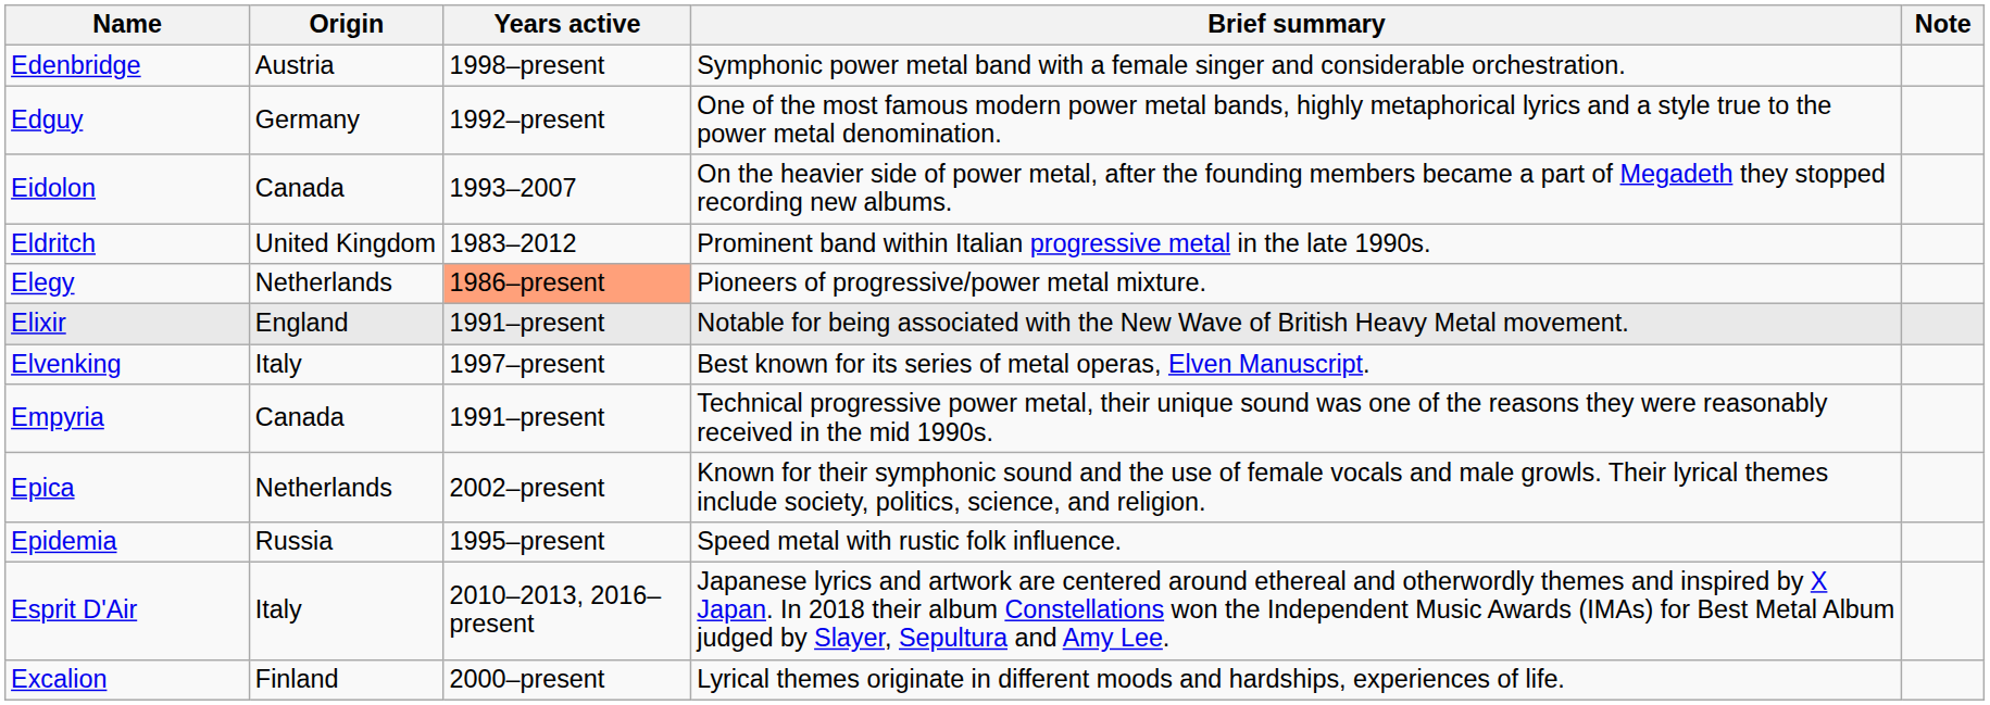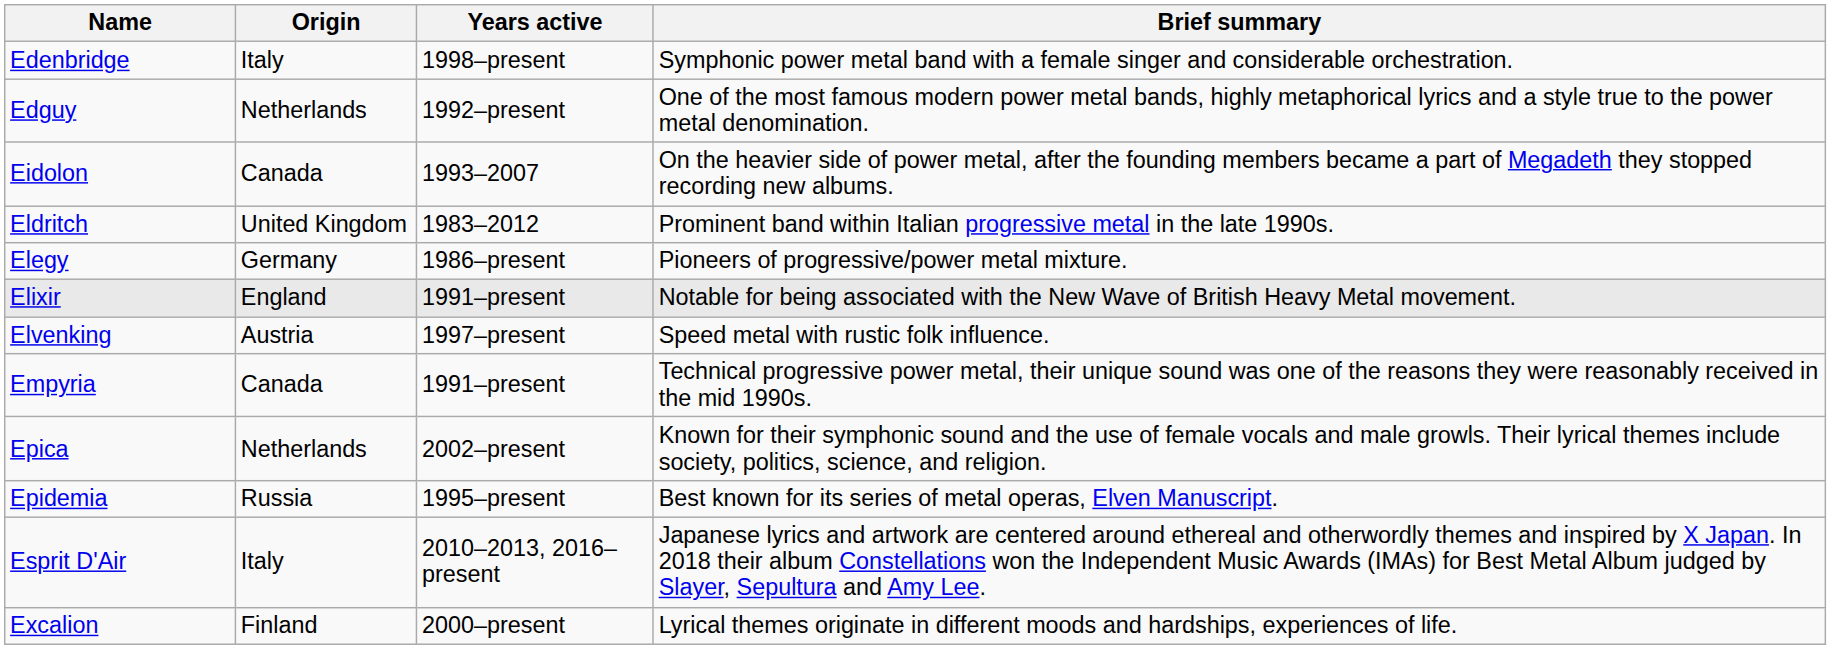 <table class= "wikitable sortable sticky-header-multi">
 <tr>
 <th style="width:11em">Name</th>
 <th style="width:8em">Origin</th>
 <th style="width:12em">Years active</th>
 <th style="width:65em">Brief summary</th>
-<th style="width:3em">Note</th>
 </tr>
 <tr>
 <td><a href='#'>Edenbridge</a></td>
-<td>Austria</td>
+<td>Italy</td>
 <td>1998–present</td>
 <td>Symphonic power metal band with a female singer and considerable orchestration.</td>
-<td></td>
 </tr>
 <tr>
 <td><a href='#'>Edguy</a></td>
-<td>Germany</td>
+<td>Netherlands</td>
 <td>1992–present</td>
 <td>One of the most famous modern power metal bands, highly metaphorical lyrics and a style true to the power metal denomination.</td>
-<td></td>
 </tr>
 <tr>
 <td><a href='#'>Eidolon</a></td>
 <td>Canada</td>
 <td>1993–2007</td>
 <td>On the heavier side of power metal, after the founding members became a part of <a href='#'>Megadeth</a> they stopped recording new albums.</td>
-<td></td>
 </tr>
 <tr>
 <td><a href='#'>Eldritch</a></td>
 <td>United Kingdom</td>
 <td>1983–2012</td>
 <td>Prominent band within Italian <a href='#'>progressive metal</a> in the late 1990s.</td>
-<td></td>
 </tr>
 <tr>
 <td><a href='#'>Elegy</a></td>
-<td>Netherlands</td>
-<td style="background: lightsalmon;">1986–present</td>
+<td>Germany</td>
+<td>1986–present</td>
 <td>Pioneers of progressive/power metal mixture.</td>
-<td></td>
 </tr>
 <tr style="background:#e9e9e9;">
 <td><a href='#'>Elixir</a></td>
 <td>England</td>
 <td>1991–present</td>
 <td>Notable for being associated with the New Wave of British Heavy Metal movement.</td>
-<td></td>
 </tr>
 <tr>
 <td><a href='#'>Elvenking</a></td>
-<td>Italy</td>
+<td>Austria</td>
 <td>1997–present</td>
-<td>Best known for its series of metal operas, <a href='#'>Elven Manuscript</a>.</td>
-<td></td>
+<td>Speed metal with rustic folk influence.</td>
 </tr>
 <tr>
 <td><a href='#'>Empyria</a></td>
 <td>Canada</td>
 <td>1991–present</td>
 <td>Technical progressive power metal, their unique sound was one of the reasons they were reasonably received in the mid 1990s.</td>
-<td></td>
 </tr>
 <tr>
 <td><a href='#'>Epica</a></td>
 <td>Netherlands</td>
 <td>2002–present</td>
 <td>Known for their symphonic sound and the use of female vocals and male growls. Their lyrical themes include society, politics, science, and religion.</td>
-<td></td>
 </tr>
 <tr>
 <td><a href='#'>Epidemia</a></td>
 <td>Russia</td>
 <td>1995–present</td>
-<td>Speed metal with rustic folk influence.</td>
-<td></td>
+<td>Best known for its series of metal operas, <a href='#'>Elven Manuscript</a>.</td>
 </tr>
 <tr>
 <td><a href='#'>Esprit D'Air</a></td>
 <td>Italy</td>
 <td>2010–2013, 2016–present</td>
 <td>Japanese lyrics and artwork are centered around ethereal and otherwordly themes and inspired by <a href='#'>X Japan</a>. In 2018 their album <a href='#'>Constellations</a> won the Independent Music Awards (IMAs) for Best Metal Album judged by <a href='#'>Slayer</a>, <a href='#'>Sepultura</a> and <a href='#'>Amy Lee</a>.</td>
-<td></td>
 </tr>
 <tr>
 <td><a href='#'>Excalion</a></td>
 <td>Finland</td>
 <td>2000–present</td>
 <td>Lyrical themes originate in different moods and hardships, experiences of life.</td>
-<td></td>
 </tr>
 </table>
